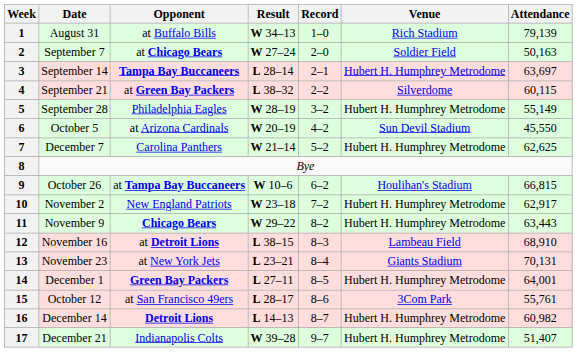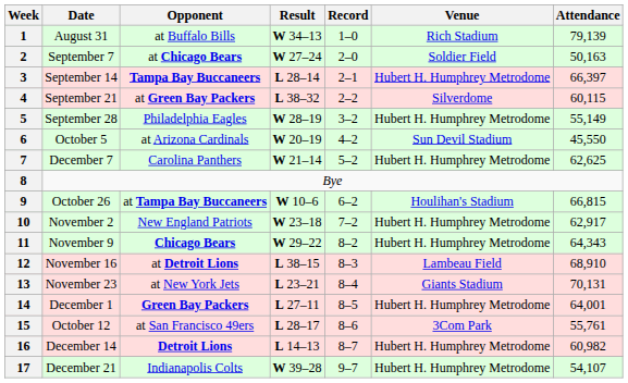 <table class="wikitable" style="text-align:center">
 <tr>
 <th>Week</th>
 <th>Date</th>
 <th>Opponent</th>
 <th>Result</th>
 <th>Record</th>
 <th>Venue</th>
 <th>Attendance</th>
 </tr>
 <tr style="background:#ddffdd">
 <th>1</th>
 <td>August 31</td>
 <td>at <a href='#'>Buffalo Bills</a></td>
 <td><strong>W</strong> 34–13</td>
 <td>1–0</td>
 <td><a href='#'>Rich Stadium</a></td>
 <td>79,139</td>
 </tr>
 <tr style="background:#ddffdd">
 <th>2</th>
 <td>September 7</td>
 <td>at <strong><a href='#'>Chicago Bears</a></strong></td>
 <td><strong>W</strong> 27–24</td>
 <td>2–0</td>
 <td><a href='#'>Soldier Field</a></td>
 <td>50,163</td>
 </tr>
 <tr style="background:#ffdddd">
 <th>3</th>
 <td>September 14</td>
 <td><strong><a href='#'>Tampa Bay Buccaneers</a></strong></td>
 <td><strong>L</strong> 28–14</td>
 <td>2–1</td>
 <td><a href='#'>Hubert H. Humphrey Metrodome</a></td>
-<td>63,697</td>
+<td>66,397</td>
 </tr>
 <tr style="background:#ffdddd">
 <th>4</th>
 <td>September 21</td>
 <td>at <strong><a href='#'>Green Bay Packers</a></strong></td>
 <td><strong>L</strong> 38–32</td>
 <td>2–2</td>
 <td><a href='#'>Silverdome</a></td>
 <td>60,115</td>
 </tr>
 <tr style="background:#ddffdd">
 <th>5</th>
 <td>September 28</td>
 <td><a href='#'>Philadelphia Eagles</a></td>
 <td><strong>W</strong> 28–19</td>
 <td>3–2</td>
 <td>Hubert H. Humphrey Metrodome</td>
 <td>55,149</td>
 </tr>
 <tr style="background:#ddffdd">
 <th>6</th>
 <td>October 5</td>
 <td>at <a href='#'>Arizona Cardinals</a></td>
 <td><strong>W</strong> 20–19</td>
 <td>4–2</td>
 <td><a href='#'>Sun Devil Stadium</a></td>
 <td>45,550</td>
 </tr>
 <tr style="background:#ddffdd">
 <th>7</th>
 <td>December 7</td>
 <td><a href='#'>Carolina Panthers</a></td>
 <td><strong>W</strong> 21–14</td>
 <td>5–2</td>
 <td>Hubert H. Humphrey Metrodome</td>
 <td>62,625</td>
 </tr>
 <tr>
 <th>8</th>
 <td colspan="6"><em>Bye</em></td>
 </tr>
 <tr style="background:#ddffdd">
 <th>9</th>
 <td>October 26</td>
 <td>at <strong><a href='#'>Tampa Bay Buccaneers</a></strong></td>
 <td><strong>W</strong> 10–6</td>
 <td>6–2</td>
 <td><a href='#'>Houlihan's Stadium</a></td>
 <td>66,815</td>
 </tr>
 <tr style="background:#ddffdd">
 <th>10</th>
 <td>November 2</td>
 <td><a href='#'>New England Patriots</a></td>
 <td><strong>W</strong> 23–18</td>
 <td>7–2</td>
 <td>Hubert H. Humphrey Metrodome</td>
 <td>62,917</td>
 </tr>
 <tr style="background:#ddffdd">
 <th>11</th>
 <td>November 9</td>
 <td><strong><a href='#'>Chicago Bears</a></strong></td>
 <td><strong>W</strong> 29–22</td>
 <td>8–2</td>
 <td>Hubert H. Humphrey Metrodome</td>
-<td>63,443</td>
+<td>64,343</td>
 </tr>
 <tr style="background:#ffdddd">
 <th>12</th>
 <td>November 16</td>
 <td>at <strong><a href='#'>Detroit Lions</a></strong></td>
 <td><strong>L</strong> 38–15</td>
 <td>8–3</td>
 <td><a href='#'>Lambeau Field</a></td>
 <td>68,910</td>
 </tr>
 <tr style="background:#ffdddd">
 <th>13</th>
 <td>November 23</td>
 <td>at <a href='#'>New York Jets</a></td>
 <td><strong>L</strong> 23–21</td>
 <td>8–4</td>
 <td><a href='#'>Giants Stadium</a></td>
 <td>70,131</td>
 </tr>
 <tr style="background:#ffdddd">
 <th>14</th>
 <td>December 1</td>
 <td><strong><a href='#'>Green Bay Packers</a></strong></td>
 <td><strong>L</strong> 27–11</td>
 <td>8–5</td>
 <td>Hubert H. Humphrey Metrodome</td>
 <td>64,001</td>
 </tr>
 <tr style="background:#ffdddd">
 <th>15</th>
 <td>October 12</td>
 <td>at <a href='#'>San Francisco 49ers</a></td>
 <td><strong>L</strong> 28–17</td>
 <td>8–6</td>
 <td><a href='#'>3Com Park</a></td>
 <td>55,761</td>
 </tr>
 <tr style="background:#ffdddd">
 <th>16</th>
 <td>December 14</td>
 <td><strong><a href='#'>Detroit Lions</a></strong></td>
 <td><strong>L</strong> 14–13</td>
 <td>8–7</td>
 <td>Hubert H. Humphrey Metrodome</td>
 <td>60,982</td>
 </tr>
 <tr style="background:#ddffdd">
 <th>17</th>
 <td>December 21</td>
 <td><a href='#'>Indianapolis Colts</a></td>
 <td><strong>W</strong> 39–28</td>
 <td>9–7</td>
 <td>Hubert H. Humphrey Metrodome</td>
-<td>51,407</td>
+<td>54,107</td>
 </tr>
 </table>
